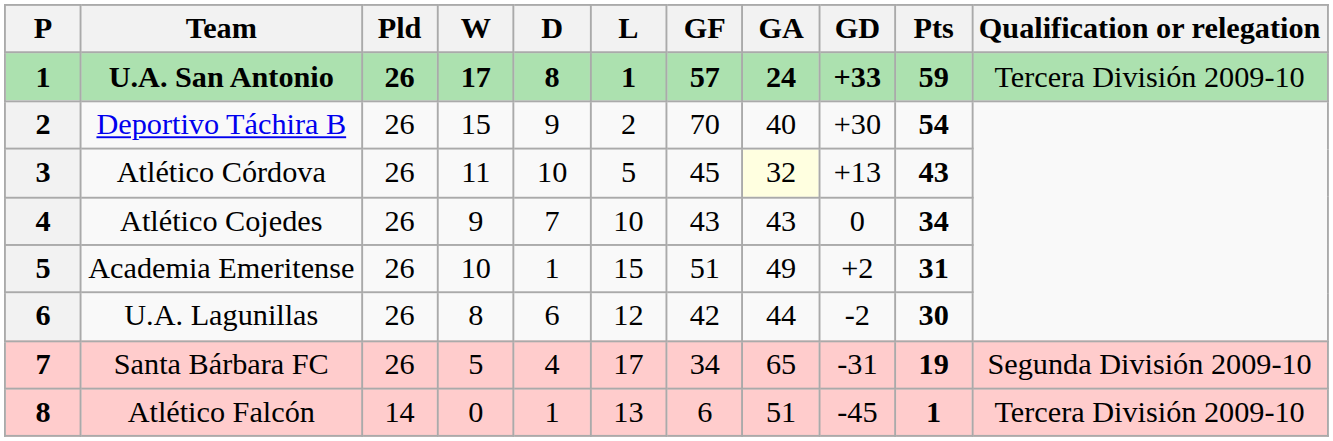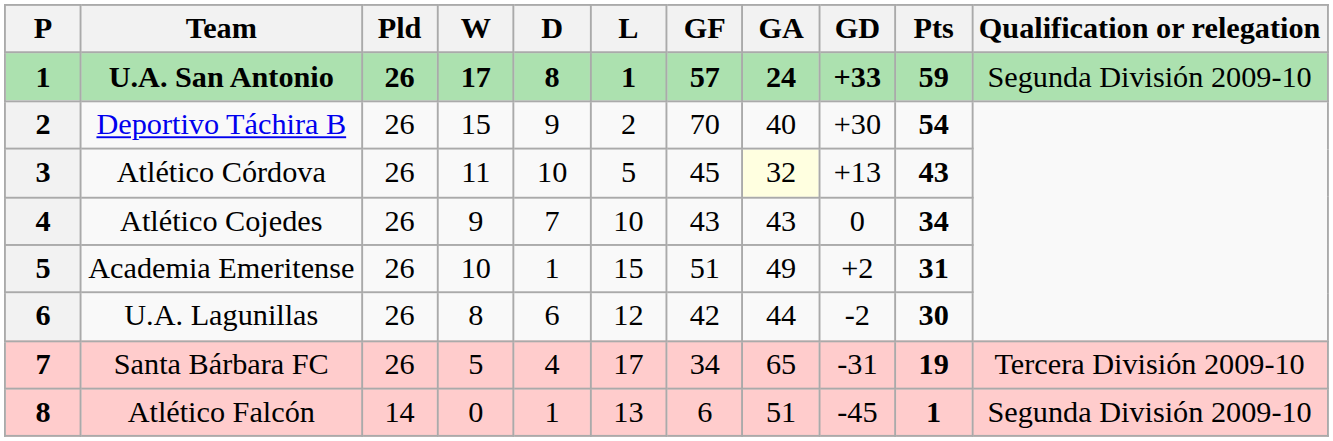 <table class="wikitable" style="text-align: center;">
 <tr>
 <th width=33>P<br></th>
 <th>Team<br></th>
 <th width=33>Pld<br></th>
 <th width=33>W<br></th>
 <th width=33>D<br></th>
 <th width=33>L<br></th>
 <th width=33>GF<br></th>
 <th width=33>GA<br></th>
 <th width=33>GD<br></th>
 <th width=33>Pts<br></th>
 <th>Qualification or relegation</th>
 </tr>
 <tr bgcolor=#ACE1AF>
 <td><strong>1</strong></td>
 <td><strong>U.A. San Antonio</strong></td>
 <td><strong>26</strong></td>
 <td><strong>17</strong></td>
 <td><strong>8</strong></td>
 <td><strong>1</strong></td>
 <td><strong>57</strong></td>
 <td><strong>24</strong></td>
 <td><strong>+33</strong></td>
 <td><strong>59</strong></td>
-<td>Tercera División 2009-10</td>
+<td>Segunda División 2009-10</td>
 </tr>
 <tr>
 <th>2</th>
 <td><a href='#'>Deportivo Táchira B</a></td>
 <td>26</td>
 <td>15</td>
 <td>9</td>
 <td>2</td>
 <td>70</td>
 <td>40</td>
 <td>+30</td>
 <td><strong>54</strong></td>
 </tr>
 <tr>
 <th>3</th>
 <td>Atlético Córdova</td>
 <td>26</td>
 <td>11</td>
 <td>10</td>
 <td>5</td>
 <td>45</td>
 <td style="background: lightyellow;">32</td>
 <td>+13</td>
 <td><strong>43</strong></td>
 </tr>
 <tr>
 <th>4</th>
 <td>Atlético Cojedes</td>
 <td>26</td>
 <td>9</td>
 <td>7</td>
 <td>10</td>
 <td>43</td>
 <td>43</td>
 <td>0</td>
 <td><strong>34</strong></td>
 </tr>
 <tr>
 <th>5</th>
 <td>Academia Emeritense</td>
 <td>26</td>
 <td>10</td>
 <td>1</td>
 <td>15</td>
 <td>51</td>
 <td>49</td>
 <td>+2</td>
 <td><strong>31</strong></td>
 </tr>
 <tr>
 <th>6</th>
 <td>U.A. Lagunillas</td>
 <td>26</td>
 <td>8</td>
 <td>6</td>
 <td>12</td>
 <td>42</td>
 <td>44</td>
 <td>-2</td>
 <td><strong>30</strong></td>
 </tr>
 <tr bgcolor=#FFCCCC>
 <td><strong>7</strong></td>
 <td>Santa Bárbara FC</td>
 <td>26</td>
 <td>5</td>
 <td>4</td>
 <td>17</td>
 <td>34</td>
 <td>65</td>
 <td>-31</td>
 <td><strong>19</strong></td>
-<td>Segunda División 2009-10</td>
+<td>Tercera División 2009-10</td>
 </tr>
 <tr bgcolor=#FFCCCC>
 <td><strong>8</strong></td>
 <td>Atlético Falcón</td>
 <td>14</td>
 <td>0</td>
 <td>1</td>
 <td>13</td>
 <td>6</td>
 <td>51</td>
 <td>-45</td>
 <td><strong>1</strong></td>
-<td>Tercera División 2009-10</td>
+<td>Segunda División 2009-10</td>
 </tr>
 </table>
